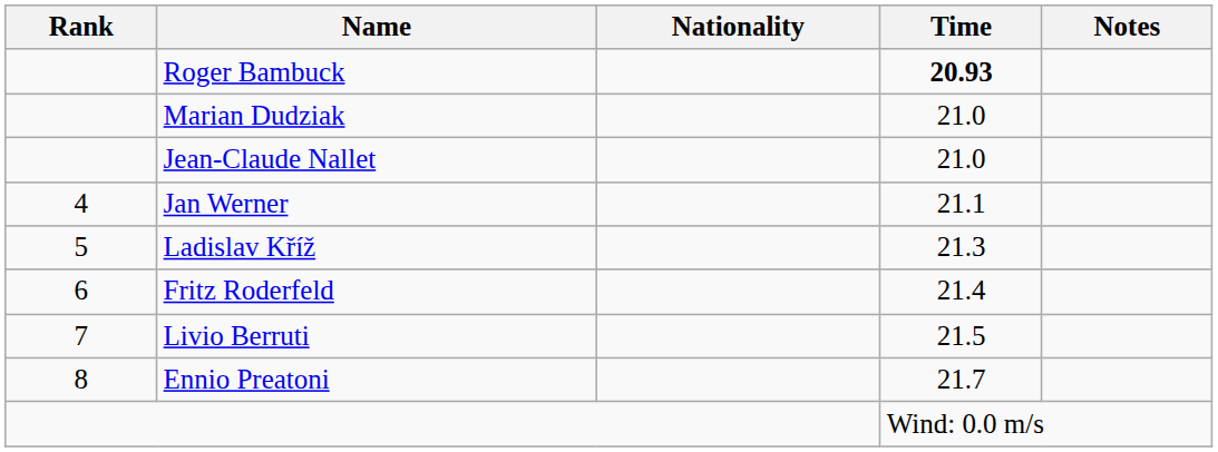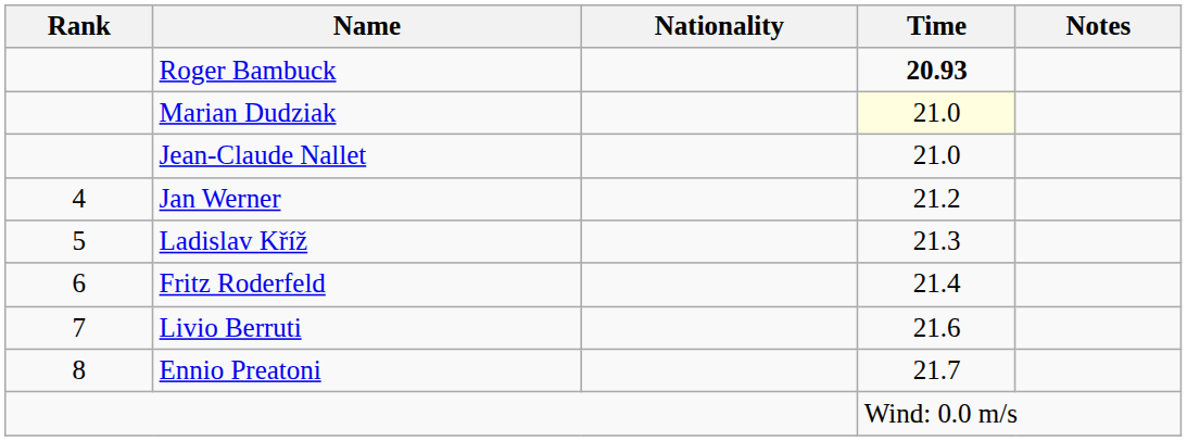 <table class="wikitable sortable" style="text-align:center;width: 55%">
 <tr>
 <th>Rank</th>
 <th>Name</th>
 <th>Nationality</th>
 <th>Time</th>
 <th>Notes</th>
 </tr>
 <tr>
 <td></td>
 <td align=left><a href='#'>Roger Bambuck</a></td>
 <td align=left></td>
 <td><strong>20.93</strong></td>
 <td></td>
 </tr>
 <tr>
 <td></td>
 <td align=left><a href='#'>Marian Dudziak</a></td>
 <td align=left></td>
-<td>21.0</td>
+<td style="background: lightyellow;">21.0</td>
 <td></td>
 </tr>
 <tr>
 <td></td>
 <td align=left><a href='#'>Jean-Claude Nallet</a></td>
 <td align=left></td>
 <td>21.0</td>
 <td></td>
 </tr>
 <tr>
 <td>4</td>
 <td align=left><a href='#'>Jan Werner</a></td>
 <td align=left></td>
-<td>21.1</td>
+<td>21.2</td>
 <td></td>
 </tr>
 <tr>
 <td>5</td>
 <td align=left><a href='#'>Ladislav Kříž</a></td>
 <td align=left></td>
 <td>21.3</td>
 <td></td>
 </tr>
 <tr>
 <td>6</td>
 <td align=left><a href='#'>Fritz Roderfeld</a></td>
 <td align=left></td>
 <td>21.4</td>
 <td></td>
 </tr>
 <tr>
 <td>7</td>
 <td align=left><a href='#'>Livio Berruti</a></td>
 <td align=left></td>
-<td>21.5</td>
+<td>21.6</td>
 <td></td>
 </tr>
 <tr>
 <td>8</td>
 <td align=left><a href='#'>Ennio Preatoni</a></td>
 <td align=left></td>
 <td>21.7</td>
 <td></td>
 </tr>
 <tr class="sortbottom">
 <td colspan="3"></td>
 <td colspan="2" style="text-align:left;">Wind: 0.0 m/s</td>
 </tr>
 </table>
